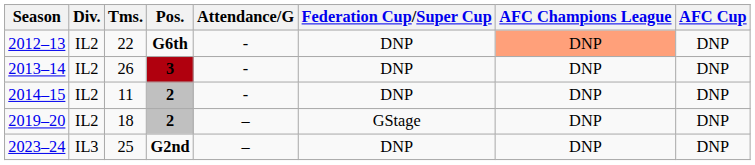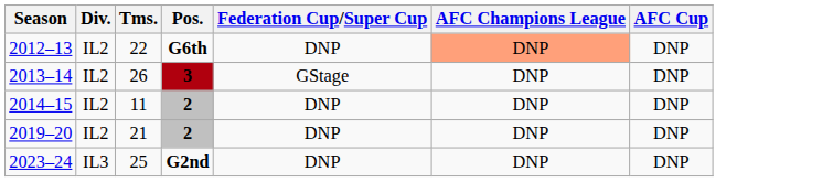 <table class="wikitable" style="text-align:center">
 <tr>
 <th>Season</th>
 <th>Div.</th>
 <th>Tms.</th>
 <th>Pos.</th>
-<th>Attendance/G</th>
 <th><a href='#'>Federation Cup</a><strong>/</strong><a href='#'>Super Cup</a></th>
 <th colspan=1><a href='#'>AFC Champions League</a></th>
 <th colspan=1><a href='#'>AFC Cup</a></th>
 </tr>
 <tr>
 <td align=center><a href='#'>2012–13</a></td>
 <td align=center>IL2</td>
 <td align=center>22</td>
 <td align=center><strong>G6th</strong></td>
-<td align=center>-</td>
 <td align=center>DNP</td>
 <td align=center style="background: lightsalmon;">DNP</td>
 <td align=center>DNP</td>
 </tr>
 <tr>
 <td align=center><a href='#'>2013–14</a></td>
 <td align=center>IL2</td>
 <td align=center>26</td>
 <td align=center bgcolor= Bronze><strong>3</strong></td>
-<td align=center>-</td>
-<td align=center>DNP</td>
+<td align=center>GStage</td>
 <td align=center>DNP</td>
 <td align=center>DNP</td>
 </tr>
 <tr>
 <td align=center><a href='#'>2014–15</a></td>
 <td align=center>IL2</td>
 <td align=center>11</td>
 <td align=center bgcolor= Silver><strong>2</strong></td>
-<td align=center>-</td>
 <td align=center>DNP</td>
 <td align=center>DNP</td>
 <td align=center>DNP</td>
 </tr>
 <tr>
 <td align=center><a href='#'>2019–20</a></td>
 <td align=center>IL2</td>
-<td align=center>18</td>
+<td align=center>21</td>
 <td align=center bgcolor= Silver><strong> 2</strong></td>
-<td align=center>–</td>
-<td align=center>GStage</td>
+<td align=center>DNP</td>
 <td align=center>DNP</td>
 <td align=center>DNP</td>
 </tr>
 <tr>
 <td align=center><a href='#'>2023–24</a></td>
 <td align=center>IL3</td>
 <td align=center>25</td>
 <td align=center><strong>G2nd</strong></td>
-<td align=center>–</td>
 <td align=center>DNP</td>
 <td align=center>DNP</td>
 <td align=center>DNP</td>
 </tr>
 </table>
